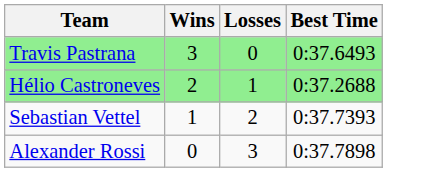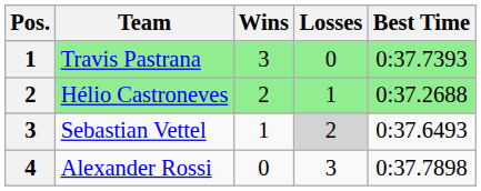 <table class="wikitable">
 <tr>
+<th>Pos.</th>
 <th>Team</th>
 <th>Wins</th>
 <th>Losses</th>
 <th>Best Time</th>
 </tr>
 <tr style="background:lightgreen;">
+<th>1</th>
 <td> <a href='#'>Travis Pastrana</a></td>
 <td style="text-align:center;">3</td>
 <td style="text-align:center;">0</td>
-<td style="text-align:center;">0:37.6493</td>
+<td style="text-align:center;">0:37.7393</td>
 </tr>
 <tr style="background:lightgreen;">
+<th>2</th>
 <td> <a href='#'>Hélio Castroneves</a></td>
 <td style="text-align:center;">2</td>
 <td style="text-align:center;">1</td>
 <td style="text-align:center;">0:37.2688</td>
 </tr>
 <tr>
+<th>3</th>
 <td> <a href='#'>Sebastian Vettel</a></td>
 <td style="text-align:center;">1</td>
-<td style="text-align:center;">2</td>
-<td style="text-align:center;">0:37.7393</td>
+<td style="background: lightgrey; text-align:center;">2</td>
+<td style="text-align:center;">0:37.6493</td>
 </tr>
 <tr>
+<th>4</th>
 <td> <a href='#'>Alexander Rossi</a></td>
 <td style="text-align:center;">0</td>
 <td style="text-align:center;">3</td>
 <td style="text-align:center;">0:37.7898</td>
 </tr>
 </table>
